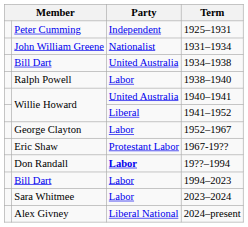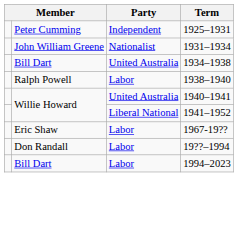 <table class="wikitable">
 <tr>
 <th colspan="2">Member</th>
 <th>Party</th>
 <th>Term</th>
 </tr>
 <tr>
 <td> </td>
 <td><a href='#'>Peter Cumming</a></td>
 <td><a href='#'>Independent</a></td>
 <td>1925–1931</td>
 </tr>
 <tr>
 <td> </td>
 <td><a href='#'>John William Greene</a></td>
 <td><a href='#'>Nationalist</a></td>
 <td>1931–1934</td>
 </tr>
 <tr>
 <td> </td>
 <td><a href='#'>Bill Dart</a></td>
 <td><a href='#'>United Australia</a></td>
 <td>1934–1938</td>
 </tr>
 <tr>
 <td> </td>
 <td>Ralph Powell</td>
 <td><a href='#'>Labor</a></td>
 <td>1938–1940</td>
 </tr>
 <tr>
 <td> </td>
 <td rowspan="2">Willie Howard</td>
 <td><a href='#'>United Australia</a></td>
 <td>1940–1941</td>
 </tr>
 <tr>
 <td> </td>
-<td><a href='#'>Liberal</a></td>
+<td><a href='#'>Liberal National</a></td>
 <td>1941–1952</td>
 </tr>
 <tr>
 <td> </td>
-<td>George Clayton</td>
+<td>Eric Shaw</td>
 <td><a href='#'>Labor</a></td>
-<td>1952–1967</td>
-</tr>
-<tr>
-<td> </td>
-<td>Eric Shaw</td>
-<td><a href='#'>Protestant Labor</a></td>
 <td>1967-19??</td>
 </tr>
 <tr>
 <td> </td>
 <td>Don Randall</td>
-<td><strong><a href='#'>Labor</a></strong></td>
+<td><a href='#'>Labor</a></td>
 <td>19??–1994</td>
 </tr>
 <tr>
 <td> </td>
 <td><a href='#'>Bill Dart</a></td>
 <td><a href='#'>Labor</a></td>
 <td>1994–2023</td>
 </tr>
-<tr>
-<td> </td>
-<td>Sara Whitmee</td>
-<td><a href='#'>Labor</a></td>
-<td>2023–2024</td>
-</tr>
-<tr>
-<td> </td>
-<td>Alex Givney</td>
-<td><a href='#'>Liberal National</a></td>
-<td>2024–present</td>
-</tr>
 </table>
